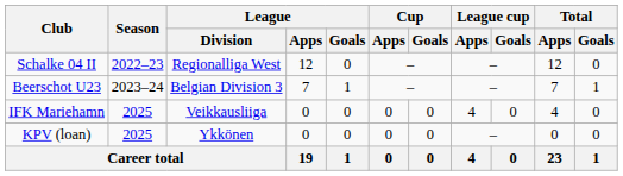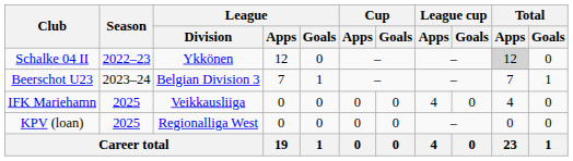 <table class="wikitable" style="text-align:center">
 <tr>
 <th rowspan="2">Club</th>
 <th rowspan="2">Season</th>
 <th colspan="3">League</th>
 <th colspan="2">Cup</th>
 <th colspan="2">League cup</th>
 <th colspan="2">Total</th>
 </tr>
 <tr>
 <th>Division</th>
 <th>Apps</th>
 <th>Goals</th>
 <th>Apps</th>
 <th>Goals</th>
 <th>Apps</th>
 <th>Goals</th>
 <th>Apps</th>
 <th>Goals</th>
 </tr>
 <tr>
 <td><a href='#'>Schalke 04 II</a></td>
 <td><a href='#'>2022–23</a></td>
-<td><a href='#'>Regionalliga West</a></td>
+<td><a href='#'>Ykkönen</a></td>
 <td>12</td>
 <td>0</td>
 <td colspan=2>–</td>
 <td colspan=2>–</td>
-<td>12</td>
+<td style="background: lightgrey;">12</td>
 <td>0</td>
 </tr>
 <tr>
 <td><a href='#'>Beerschot U23</a></td>
 <td>2023–24</td>
 <td><a href='#'>Belgian Division 3</a></td>
 <td>7</td>
 <td>1</td>
 <td colspan=2>–</td>
 <td colspan=2>–</td>
 <td>7</td>
 <td>1</td>
 </tr>
 <tr>
 <td><a href='#'>IFK Mariehamn</a></td>
 <td><a href='#'>2025</a></td>
 <td><a href='#'>Veikkausliiga</a></td>
 <td>0</td>
 <td>0</td>
 <td>0</td>
 <td>0</td>
 <td>4</td>
 <td>0</td>
 <td>4</td>
 <td>0</td>
 </tr>
 <tr>
 <td><a href='#'>KPV</a> (loan)</td>
 <td><a href='#'>2025</a></td>
-<td><a href='#'>Ykkönen</a></td>
+<td><a href='#'>Regionalliga West</a></td>
 <td>0</td>
 <td>0</td>
 <td>0</td>
 <td>0</td>
 <td colspan=2>–</td>
 <td>0</td>
 <td>0</td>
 </tr>
 <tr>
 <th colspan="3">Career total</th>
 <th>19</th>
 <th>1</th>
 <th>0</th>
 <th>0</th>
 <th>4</th>
 <th>0</th>
 <th>23</th>
 <th>1</th>
 </tr>
 </table>
